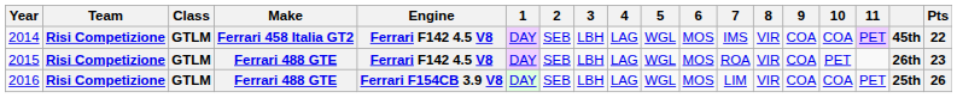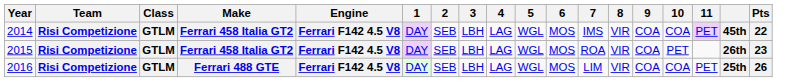 <table class="wikitable" style="text-align:center; font-size:85%">
 <tr>
 <th>Year</th>
 <th>Team</th>
 <th>Class</th>
 <th>Make</th>
 <th>Engine</th>
 <th>1</th>
 <th>2</th>
 <th>3</th>
 <th>4</th>
 <th>5</th>
 <th>6</th>
 <th>7</th>
 <th>8</th>
 <th>9</th>
 <th>10</th>
 <th>11</th>
 <th></th>
 <th>Pts</th>
 </tr>
 <tr>
 <td><a href='#'>2014</a></td>
 <th nowrap><a href='#'>Risi Competizione</a></th>
 <th>GTLM</th>
 <th nowrap><a href='#'>Ferrari 458 Italia GT2</a></th>
 <th nowrap><a href='#'>Ferrari</a> F142 4.5 <a href='#'>V8</a></th>
 <td style="background:#efcfff;"><a href='#'>DAY</a><br></td>
 <td><a href='#'>SEB</a></td>
 <td><a href='#'>LBH</a></td>
 <td><a href='#'>LAG</a></td>
 <td><a href='#'>WGL</a></td>
 <td><a href='#'>MOS</a></td>
 <td><a href='#'>IMS</a></td>
 <td><a href='#'>VIR</a></td>
 <td><a href='#'>COA</a></td>
 <td><a href='#'>COA</a></td>
 <td style="background:#efcfff;"><a href='#'>PET</a><br></td>
 <th>45th</th>
 <th>22</th>
 </tr>
 <tr>
 <td><a href='#'>2015</a></td>
 <th nowrap><a href='#'>Risi Competizione</a></th>
 <th>GTLM</th>
-<th nowrap><a href='#'>Ferrari 488 GTE</a></th>
+<th nowrap><a href='#'>Ferrari 458 Italia GT2</a></th>
 <th nowrap><a href='#'>Ferrari</a> F142 4.5 <a href='#'>V8</a></th>
 <td style="background:#efcfff;"><a href='#'>DAY</a><br></td>
 <td><a href='#'>SEB</a></td>
 <td><a href='#'>LBH</a></td>
 <td><a href='#'>LAG</a></td>
 <td><a href='#'>WGL</a></td>
 <td><a href='#'>MOS</a></td>
 <td><a href='#'>ROA</a></td>
 <td><a href='#'>VIR</a></td>
 <td><a href='#'>COA</a></td>
 <td><a href='#'>PET</a></td>
 <td></td>
 <th>26th</th>
 <th>23</th>
 </tr>
 <tr>
 <td><a href='#'>2016</a></td>
 <th nowrap><a href='#'>Risi Competizione</a></th>
 <th>GTLM</th>
 <th nowrap><a href='#'>Ferrari 488 GTE</a></th>
-<th nowrap><a href='#'>Ferrari F154CB</a> 3.9 <a href='#'>V8</a></th>
+<th nowrap><a href='#'>Ferrari</a> F142 4.5 <a href='#'>V8</a></th>
 <td style="background:#dfffdf;"><a href='#'>DAY</a><br></td>
 <td><a href='#'>SEB</a></td>
 <td><a href='#'>LBH</a></td>
 <td><a href='#'>LAG</a></td>
 <td><a href='#'>WGL</a></td>
 <td><a href='#'>MOS</a></td>
 <td><a href='#'>LIM</a></td>
 <td><a href='#'>VIR</a></td>
 <td><a href='#'>COA</a></td>
 <td><a href='#'>COA</a></td>
 <td><a href='#'>PET</a></td>
 <th>25th</th>
 <th>26</th>
 </tr>
 </table>
